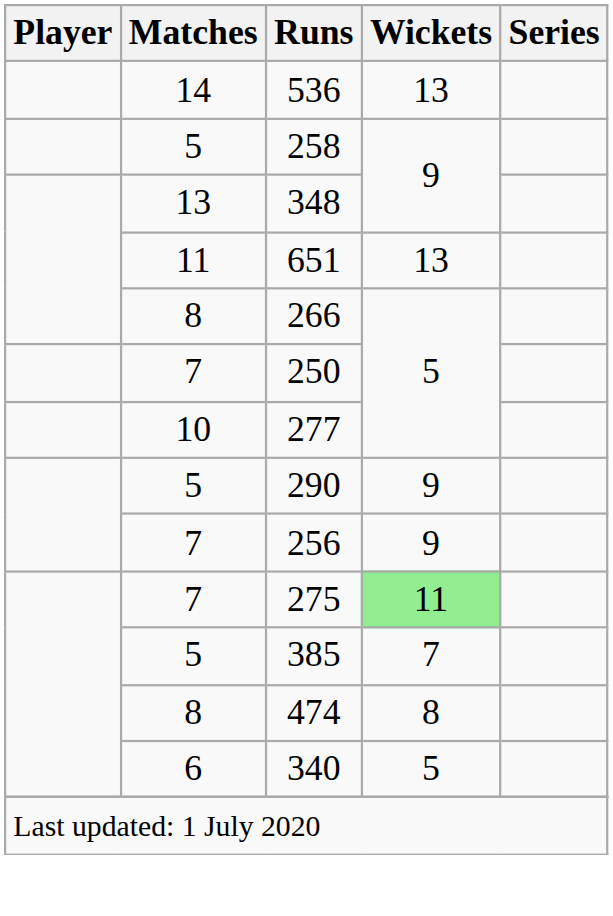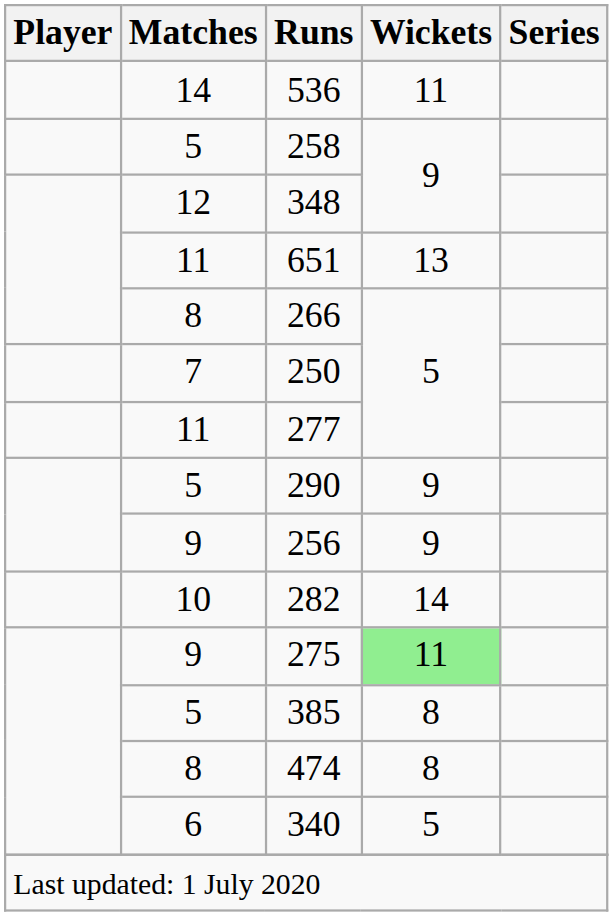 <table class="wikitable plainrowheaders sortable">
 <tr>
 <th scope=col>Player</th>
 <th scope=col>Matches</th>
 <th scope=col>Runs</th>
 <th scope=col>Wickets</th>
 <th scope=col>Series</th>
 </tr>
 <tr>
 <td></td>
 <td align=center>14</td>
 <td align=center>536</td>
-<td align=center>13</td>
+<td align=center>11</td>
 <td></td>
 </tr>
 <tr>
 <td></td>
 <td align=center>5</td>
 <td align=center>258</td>
 <td align=center rowspan=2>9</td>
 <td></td>
 </tr>
 <tr>
 <td rowspan=3></td>
-<td align=center>13</td>
+<td align=center>12</td>
 <td align=center>348</td>
 <td></td>
 </tr>
 <tr>
 <td align=center>11</td>
 <td align=center>651</td>
 <td align=center>13</td>
 <td></td>
 </tr>
 <tr>
 <td align=center>8</td>
 <td align=center>266</td>
 <td align=center rowspan=3>5</td>
 <td></td>
 </tr>
 <tr>
 <td></td>
 <td align=center>7</td>
 <td align=center>250</td>
 <td></td>
 </tr>
 <tr>
 <td></td>
-<td align=center>10</td>
+<td align=center>11</td>
 <td align=center>277</td>
 <td></td>
 </tr>
 <tr>
 <td rowspan=2></td>
 <td align=center>5</td>
 <td align=center>290</td>
 <td align=center>9</td>
 <td></td>
 </tr>
 <tr>
-<td align=center>7</td>
+<td align=center>9</td>
 <td align=center>256</td>
 <td align=center>9</td>
 <td></td>
 </tr>
 <tr>
+<td></td>
+<td align=center>10</td>
+<td align=center>282</td>
+<td align=center>14</td>
+<td></td>
+</tr>
+<tr>
 <td rowspan=4></td>
-<td align=center>7</td>
+<td align=center>9</td>
 <td align=center>275</td>
 <td align=center style="background: lightgreen;">11</td>
 <td></td>
 </tr>
 <tr>
 <td align=center>5</td>
 <td align=center>385</td>
-<td align=center>7</td>
+<td align=center>8</td>
 <td></td>
 </tr>
 <tr>
 <td align=center>8</td>
 <td align=center>474</td>
 <td align=center>8</td>
 <td></td>
 </tr>
 <tr>
 <td align=center>6</td>
 <td align=center>340</td>
 <td align=center>5</td>
 <td></td>
 </tr>
 <tr>
 </tr>
 <tr class=sortbottom>
 <td colspan=5><small>Last updated: 1 July 2020</small></td>
 </tr>
 </table>
